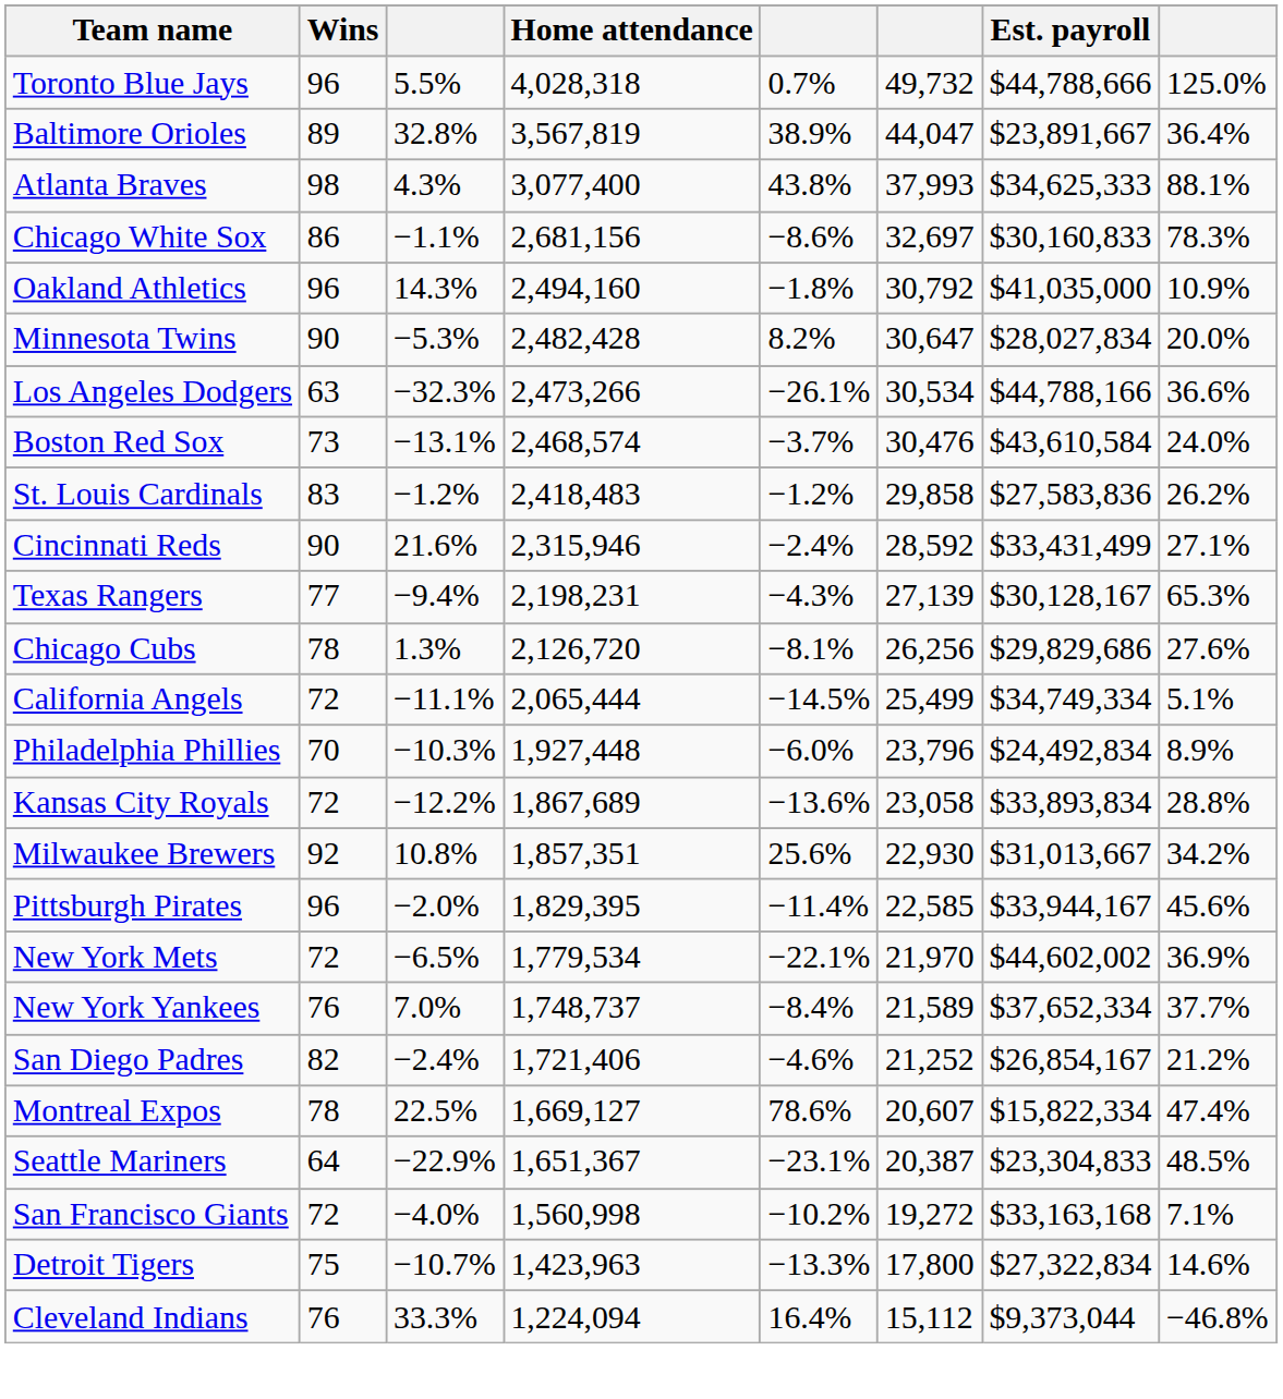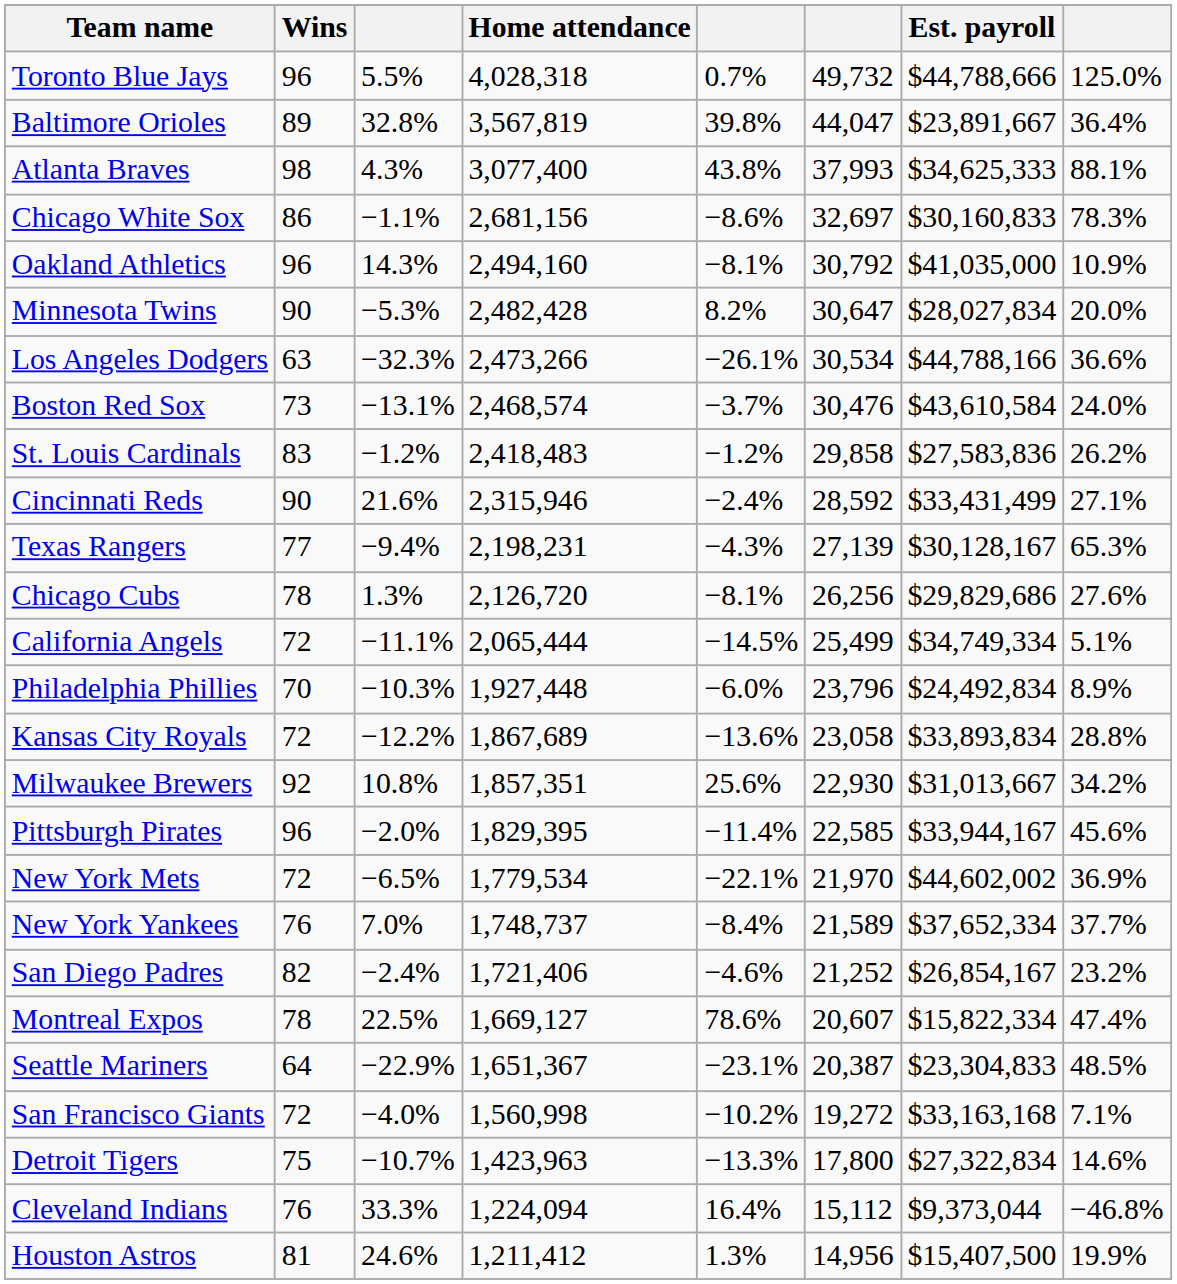 <table class="wikitable sortable">
 <tr style="text-align:center; font-size:larger;">
 </tr>
 <tr>
 <th>Team name</th>
 <th>Wins</th>
 <th></th>
 <th>Home attendance</th>
 <th></th>
 <th></th>
 <th>Est. payroll</th>
 <th></th>
 </tr>
 <tr>
 <td><a href='#'>Toronto Blue Jays</a></td>
 <td>96</td>
 <td>5.5%</td>
 <td>4,028,318</td>
 <td>0.7%</td>
 <td>49,732</td>
 <td>$44,788,666</td>
 <td>125.0%</td>
 </tr>
 <tr>
 <td><a href='#'>Baltimore Orioles</a></td>
 <td>89</td>
 <td>32.8%</td>
 <td>3,567,819</td>
-<td>38.9%</td>
+<td>39.8%</td>
 <td>44,047</td>
 <td>$23,891,667</td>
 <td>36.4%</td>
 </tr>
 <tr>
 <td><a href='#'>Atlanta Braves</a></td>
 <td>98</td>
 <td>4.3%</td>
 <td>3,077,400</td>
 <td>43.8%</td>
 <td>37,993</td>
 <td>$34,625,333</td>
 <td>88.1%</td>
 </tr>
 <tr>
 <td><a href='#'>Chicago White Sox</a></td>
 <td>86</td>
 <td>−1.1%</td>
 <td>2,681,156</td>
 <td>−8.6%</td>
 <td>32,697</td>
 <td>$30,160,833</td>
 <td>78.3%</td>
 </tr>
 <tr>
 <td><a href='#'>Oakland Athletics</a></td>
 <td>96</td>
 <td>14.3%</td>
 <td>2,494,160</td>
-<td>−1.8%</td>
+<td>−8.1%</td>
 <td>30,792</td>
 <td>$41,035,000</td>
 <td>10.9%</td>
 </tr>
 <tr>
 <td><a href='#'>Minnesota Twins</a></td>
 <td>90</td>
 <td>−5.3%</td>
 <td>2,482,428</td>
 <td>8.2%</td>
 <td>30,647</td>
 <td>$28,027,834</td>
 <td>20.0%</td>
 </tr>
 <tr>
 <td><a href='#'>Los Angeles Dodgers</a></td>
 <td>63</td>
 <td>−32.3%</td>
 <td>2,473,266</td>
 <td>−26.1%</td>
 <td>30,534</td>
 <td>$44,788,166</td>
 <td>36.6%</td>
 </tr>
 <tr>
 <td><a href='#'>Boston Red Sox</a></td>
 <td>73</td>
 <td>−13.1%</td>
 <td>2,468,574</td>
 <td>−3.7%</td>
 <td>30,476</td>
 <td>$43,610,584</td>
 <td>24.0%</td>
 </tr>
 <tr>
 <td><a href='#'>St. Louis Cardinals</a></td>
 <td>83</td>
 <td>−1.2%</td>
 <td>2,418,483</td>
 <td>−1.2%</td>
 <td>29,858</td>
 <td>$27,583,836</td>
 <td>26.2%</td>
 </tr>
 <tr>
 <td><a href='#'>Cincinnati Reds</a></td>
 <td>90</td>
 <td>21.6%</td>
 <td>2,315,946</td>
 <td>−2.4%</td>
 <td>28,592</td>
 <td>$33,431,499</td>
 <td>27.1%</td>
 </tr>
 <tr>
 <td><a href='#'>Texas Rangers</a></td>
 <td>77</td>
 <td>−9.4%</td>
 <td>2,198,231</td>
 <td>−4.3%</td>
 <td>27,139</td>
 <td>$30,128,167</td>
 <td>65.3%</td>
 </tr>
 <tr>
 <td><a href='#'>Chicago Cubs</a></td>
 <td>78</td>
 <td>1.3%</td>
 <td>2,126,720</td>
 <td>−8.1%</td>
 <td>26,256</td>
 <td>$29,829,686</td>
 <td>27.6%</td>
 </tr>
 <tr>
 <td><a href='#'>California Angels</a></td>
 <td>72</td>
 <td>−11.1%</td>
 <td>2,065,444</td>
 <td>−14.5%</td>
 <td>25,499</td>
 <td>$34,749,334</td>
 <td>5.1%</td>
 </tr>
 <tr>
 <td><a href='#'>Philadelphia Phillies</a></td>
 <td>70</td>
 <td>−10.3%</td>
 <td>1,927,448</td>
 <td>−6.0%</td>
 <td>23,796</td>
 <td>$24,492,834</td>
 <td>8.9%</td>
 </tr>
 <tr>
 <td><a href='#'>Kansas City Royals</a></td>
 <td>72</td>
 <td>−12.2%</td>
 <td>1,867,689</td>
 <td>−13.6%</td>
 <td>23,058</td>
 <td>$33,893,834</td>
 <td>28.8%</td>
 </tr>
 <tr>
 <td><a href='#'>Milwaukee Brewers</a></td>
 <td>92</td>
 <td>10.8%</td>
 <td>1,857,351</td>
 <td>25.6%</td>
 <td>22,930</td>
 <td>$31,013,667</td>
 <td>34.2%</td>
 </tr>
 <tr>
 <td><a href='#'>Pittsburgh Pirates</a></td>
 <td>96</td>
 <td>−2.0%</td>
 <td>1,829,395</td>
 <td>−11.4%</td>
 <td>22,585</td>
 <td>$33,944,167</td>
 <td>45.6%</td>
 </tr>
 <tr>
 <td><a href='#'>New York Mets</a></td>
 <td>72</td>
 <td>−6.5%</td>
 <td>1,779,534</td>
 <td>−22.1%</td>
 <td>21,970</td>
 <td>$44,602,002</td>
 <td>36.9%</td>
 </tr>
 <tr>
 <td><a href='#'>New York Yankees</a></td>
 <td>76</td>
 <td>7.0%</td>
 <td>1,748,737</td>
 <td>−8.4%</td>
 <td>21,589</td>
 <td>$37,652,334</td>
 <td>37.7%</td>
 </tr>
 <tr>
 <td><a href='#'>San Diego Padres</a></td>
 <td>82</td>
 <td>−2.4%</td>
 <td>1,721,406</td>
 <td>−4.6%</td>
 <td>21,252</td>
 <td>$26,854,167</td>
-<td>21.2%</td>
+<td>23.2%</td>
 </tr>
 <tr>
 <td><a href='#'>Montreal Expos</a></td>
 <td>78</td>
 <td>22.5%</td>
 <td>1,669,127</td>
 <td>78.6%</td>
 <td>20,607</td>
 <td>$15,822,334</td>
 <td>47.4%</td>
 </tr>
 <tr>
 <td><a href='#'>Seattle Mariners</a></td>
 <td>64</td>
 <td>−22.9%</td>
 <td>1,651,367</td>
 <td>−23.1%</td>
 <td>20,387</td>
 <td>$23,304,833</td>
 <td>48.5%</td>
 </tr>
 <tr>
 <td><a href='#'>San Francisco Giants</a></td>
 <td>72</td>
 <td>−4.0%</td>
 <td>1,560,998</td>
 <td>−10.2%</td>
 <td>19,272</td>
 <td>$33,163,168</td>
 <td>7.1%</td>
 </tr>
 <tr>
 <td><a href='#'>Detroit Tigers</a></td>
 <td>75</td>
 <td>−10.7%</td>
 <td>1,423,963</td>
 <td>−13.3%</td>
 <td>17,800</td>
 <td>$27,322,834</td>
 <td>14.6%</td>
 </tr>
 <tr>
 <td><a href='#'>Cleveland Indians</a></td>
 <td>76</td>
 <td>33.3%</td>
 <td>1,224,094</td>
 <td>16.4%</td>
 <td>15,112</td>
 <td>$9,373,044</td>
 <td>−46.8%</td>
 </tr>
+<tr>
+<td><a href='#'>Houston Astros</a></td>
+<td>81</td>
+<td>24.6%</td>
+<td>1,211,412</td>
+<td>1.3%</td>
+<td>14,956</td>
+<td>$15,407,500</td>
+<td>19.9%</td>
+</tr>
 </table>
